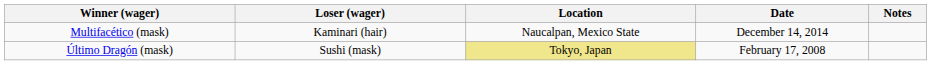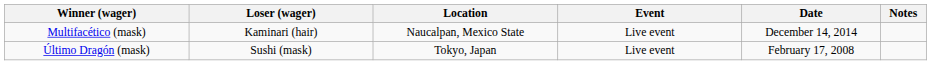 <table class="wikitable sortable" width=100%  style="text-align: center">
 <tr>
 <th width=20% scope="col">Winner (wager)</th>
 <th width=20% scope="col">Loser (wager)</th>
 <th width=20% scope="col">Location</th>
+<th width=20% scope="col">Event</th>
 <th width=15% scope="col">Date</th>
 <th class="unsortable" width=5% scope="col">Notes</th>
 </tr>
 <tr>
 <td><a href='#'>Multifacético</a> (mask)</td>
 <td>Kaminari (hair)</td>
 <td>Naucalpan, Mexico State</td>
+<td>Live event</td>
 <td>December 14, 2014</td>
 <td></td>
 </tr>
 <tr>
 <td><a href='#'>Último Dragón</a> (mask)</td>
 <td>Sushi (mask)</td>
-<td style="background: khaki;">Tokyo, Japan</td>
+<td>Tokyo, Japan</td>
+<td>Live event</td>
 <td>February 17, 2008</td>
 <td></td>
 </tr>
 </table>
